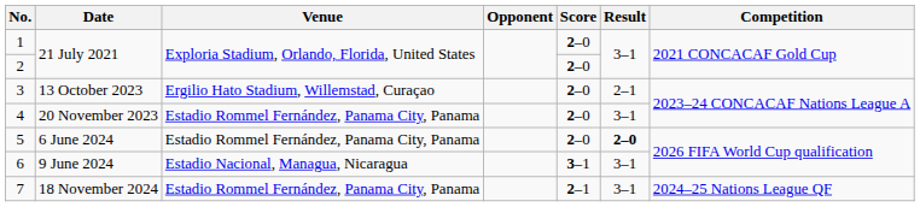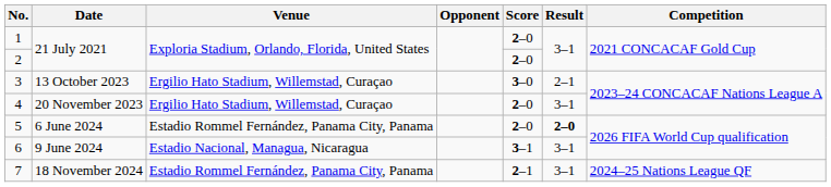 <table class="wikitable">
 <tr>
 <th>No.</th>
 <th>Date</th>
 <th>Venue</th>
 <th>Opponent</th>
 <th>Score</th>
 <th>Result</th>
 <th>Competition</th>
 </tr>
 <tr>
 <td align=center>1</td>
 <td rowspan="2">21 July 2021</td>
 <td rowspan="2"><a href='#'>Exploria Stadium</a>, <a href='#'>Orlando, Florida</a>, United States</td>
 <td rowspan="2"></td>
 <td align=center><strong>2</strong>–0</td>
 <td rowspan="2" align=center>3–1</td>
 <td rowspan="2"><a href='#'>2021 CONCACAF Gold Cup</a></td>
 </tr>
 <tr>
 <td align=center>2</td>
 <td align=center><strong>2</strong>–0</td>
 </tr>
 <tr>
 <td align=center>3</td>
 <td>13 October 2023</td>
 <td><a href='#'>Ergilio Hato Stadium</a>, <a href='#'>Willemstad</a>, Curaçao</td>
 <td></td>
-<td align=center><strong>2</strong>–0</td>
+<td align=center><strong>3</strong>–0</td>
 <td align=center>2–1</td>
 <td rowspan=2><a href='#'>2023–24 CONCACAF Nations League A</a></td>
 </tr>
 <tr>
 <td align=center>4</td>
 <td>20 November 2023</td>
-<td><a href='#'>Estadio Rommel Fernández</a>, <a href='#'>Panama City</a>, Panama</td>
+<td><a href='#'>Ergilio Hato Stadium</a>, <a href='#'>Willemstad</a>, Curaçao</td>
 <td></td>
 <td align=center><strong>2</strong>–0</td>
 <td align=center>3–1</td>
 </tr>
 <tr>
 <td align=center>5</td>
 <td>6 June 2024</td>
 <td>Estadio Rommel Fernández, Panama City, Panama</td>
 <td></td>
 <td align=center><strong>2</strong>–0</td>
 <td align=center><strong>2–0</strong></td>
 <td rowspan=2><a href='#'>2026 FIFA World Cup qualification</a></td>
 </tr>
 <tr>
 <td align=center>6</td>
 <td>9 June 2024</td>
 <td><a href='#'>Estadio Nacional</a>, <a href='#'>Managua</a>, Nicaragua</td>
 <td></td>
 <td align=center><strong>3</strong>–1</td>
 <td align=center>3–1</td>
 </tr>
 <tr>
 <td align=center>7</td>
 <td>18 November 2024</td>
 <td><a href='#'>Estadio Rommel Fernández</a>, <a href='#'>Panama City</a>, Panama</td>
 <td></td>
 <td align=center><strong>2</strong>–1</td>
 <td align=center>3–1</td>
 <td><a href='#'>2024–25 Nations League QF</a></td>
 </tr>
 </table>
